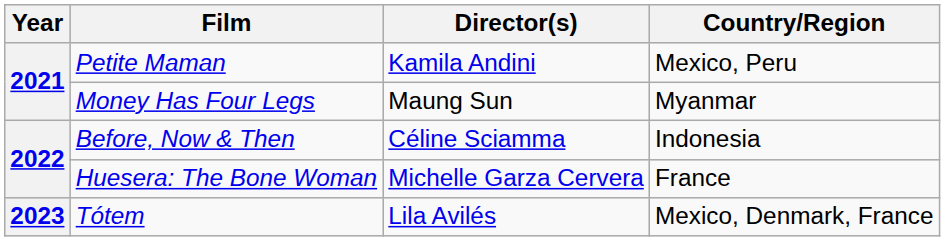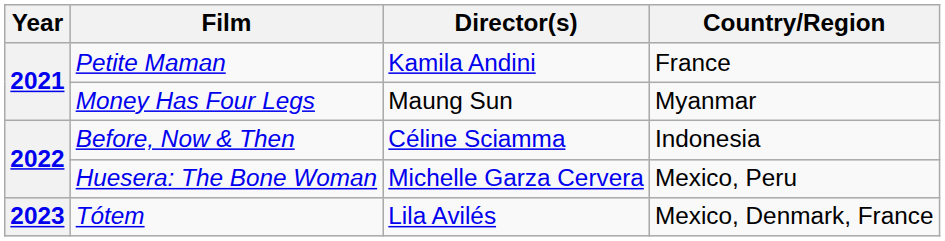 <table class="plainrowheaders wikitable">
 <tr>
 <th>Year</th>
 <th>Film</th>
 <th>Director(s)</th>
 <th>Country/Region</th>
 </tr>
 <tr>
 <th scope="row" rowspan="2"><a href='#'>2021</a></th>
 <td><em><a href='#'>Petite Maman</a></em></td>
 <td><a href='#'>Kamila Andini</a></td>
-<td>Mexico, Peru</td>
+<td>France</td>
 </tr>
 <tr>
 <td><em><a href='#'>Money Has Four Legs</a></em></td>
 <td>Maung Sun</td>
 <td>Myanmar</td>
 </tr>
 <tr>
 <th scope="row" rowspan="2"><a href='#'>2022</a></th>
 <td><em><a href='#'>Before, Now & Then</a></em></td>
 <td><a href='#'>Céline Sciamma</a></td>
 <td>Indonesia</td>
 </tr>
 <tr>
 <td><em><a href='#'>Huesera: The Bone Woman</a></em></td>
 <td><a href='#'>Michelle Garza Cervera</a></td>
-<td>France</td>
+<td>Mexico, Peru</td>
 </tr>
 <tr>
 <th scope="row"><a href='#'>2023</a></th>
 <td><em><a href='#'>Tótem</a></em></td>
 <td><a href='#'>Lila Avilés</a></td>
 <td>Mexico, Denmark, France</td>
 </tr>
 </table>
